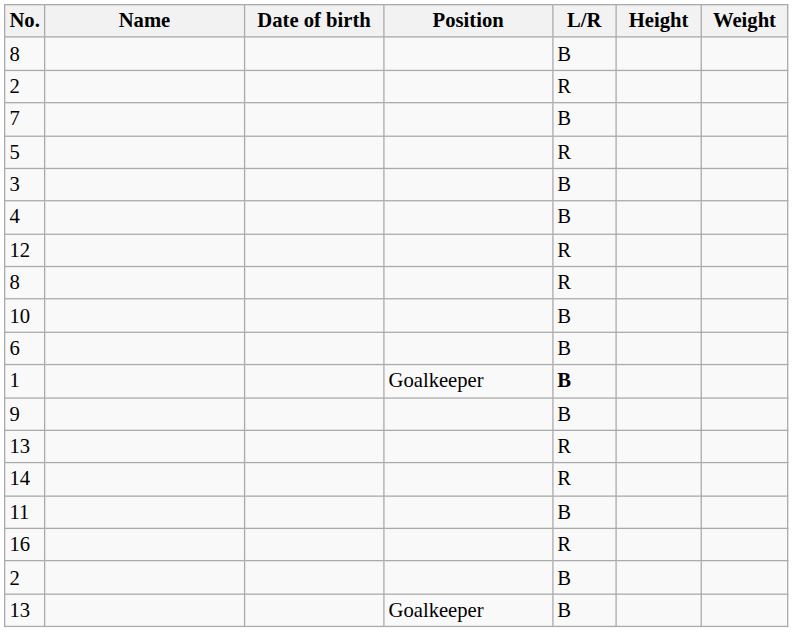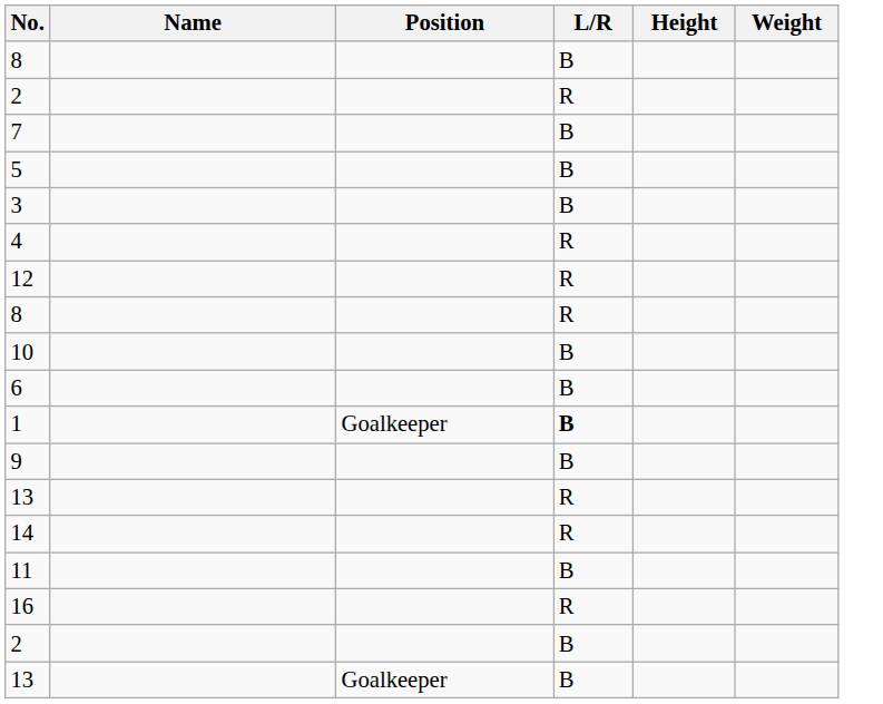 <table class="wikitable sortable" style=font-size:100%; text-align:center;>
 <tr>
 <th>No.</th>
 <th style=width:12em>Name</th>
-<th style=width:8em>Date of birth</th>
 <th style=width:9em>Position</th>
 <th style=width:3em>L/R</th>
 <th style=width:4em>Height</th>
 <th style=width:4em>Weight</th>
 </tr>
 <tr>
 <td>8</td>
 <td align=left></td>
-<td align=right></td>
 <td></td>
 <td>B</td>
 <td></td>
 <td></td>
 </tr>
 <tr>
 <td>2</td>
 <td align=left></td>
-<td align=right></td>
 <td></td>
 <td>R</td>
 <td></td>
 <td></td>
 </tr>
 <tr>
 <td>7</td>
 <td align=left></td>
-<td align=right></td>
 <td></td>
 <td>B</td>
 <td></td>
 <td></td>
 </tr>
 <tr>
 <td>5</td>
 <td align=left></td>
-<td align=right></td>
 <td></td>
-<td>R</td>
+<td>B</td>
 <td></td>
 <td></td>
 </tr>
 <tr>
 <td>3</td>
 <td align=left></td>
-<td align=right></td>
 <td></td>
 <td>B</td>
 <td></td>
 <td></td>
 </tr>
 <tr>
 <td>4</td>
 <td align=left></td>
-<td align=right></td>
 <td></td>
-<td>B</td>
+<td>R</td>
 <td></td>
 <td></td>
 </tr>
 <tr>
 <td>12</td>
 <td align=left></td>
-<td align=right></td>
 <td></td>
 <td>R</td>
 <td></td>
 <td></td>
 </tr>
 <tr>
 <td>8</td>
 <td align=left></td>
-<td align=right></td>
 <td></td>
 <td>R</td>
 <td></td>
 <td></td>
 </tr>
 <tr>
 <td>10</td>
 <td align=left></td>
-<td align=right></td>
 <td></td>
 <td>B</td>
 <td></td>
 <td></td>
 </tr>
 <tr>
 <td>6</td>
 <td align=left></td>
-<td align=right></td>
 <td></td>
 <td>B</td>
 <td></td>
 <td></td>
 </tr>
 <tr>
 <td>1</td>
 <td align=left></td>
-<td align=right></td>
 <td>Goalkeeper</td>
 <td><strong>B</strong></td>
 <td></td>
 <td></td>
 </tr>
 <tr>
 <td>9</td>
 <td align=left></td>
-<td align=right></td>
 <td></td>
 <td>B</td>
 <td></td>
 <td></td>
 </tr>
 <tr>
 <td>13</td>
 <td align=left></td>
-<td align=right></td>
 <td></td>
 <td>R</td>
 <td></td>
 <td></td>
 </tr>
 <tr>
 <td>14</td>
 <td align=left></td>
-<td align=right></td>
 <td></td>
 <td>R</td>
 <td></td>
 <td></td>
 </tr>
 <tr>
 <td>11</td>
 <td align=left></td>
-<td align=right></td>
 <td></td>
 <td>B</td>
 <td></td>
 <td></td>
 </tr>
 <tr>
 <td>16</td>
 <td align=left></td>
-<td align=right></td>
 <td></td>
 <td>R</td>
 <td></td>
 <td></td>
 </tr>
 <tr>
 <td>2</td>
 <td align=left></td>
-<td align=right></td>
 <td></td>
 <td>B</td>
 <td></td>
 <td></td>
 </tr>
 <tr>
 <td>13</td>
 <td align=left></td>
-<td align=right></td>
 <td>Goalkeeper</td>
 <td>B</td>
 <td></td>
 <td></td>
 </tr>
 </table>
